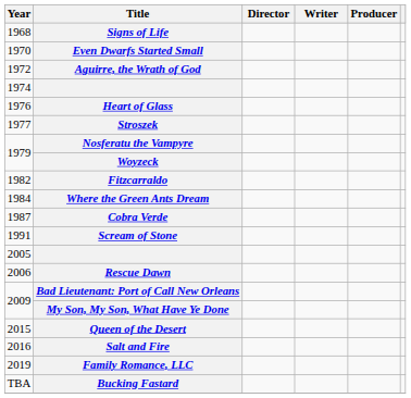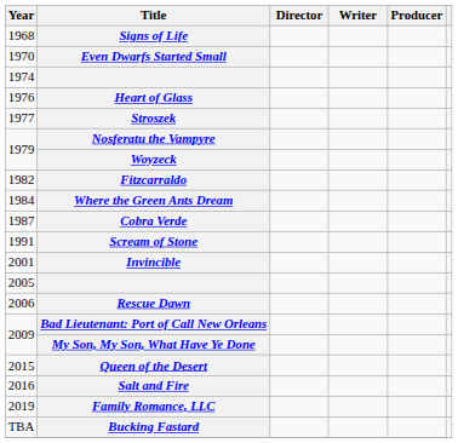 <table class="wikitable plainrowheaders">
 <tr style="background:#ccc; text-align:center;">
 <th scope="col">Year</th>
 <th scope="col">Title</th>
 <th scope="col" width=65>Director</th>
 <th scope="col" width=65>Writer</th>
 <th scope="col" width=65>Producer</th>
 <th scope="col"></th>
 </tr>
 <tr>
 <td>1968</td>
 <th scope=row><em><a href='#'>Signs of Life</a></em></th>
 <td></td>
 <td></td>
 <td></td>
 <td style="text-align:center;"></td>
 </tr>
 <tr>
 <td>1970</td>
 <th scope=row><em><a href='#'>Even Dwarfs Started Small</a></em></th>
-<td></td>
-<td></td>
-<td></td>
-<td style="text-align:center;"></td>
-</tr>
-<tr>
-<td>1972</td>
-<th scope=row><em><a href='#'>Aguirre, the Wrath of God</a></em></th>
 <td></td>
 <td></td>
 <td></td>
 <td style="text-align:center;"></td>
 </tr>
 <tr>
 <td>1974</td>
 <th scope=row></th>
 <td></td>
 <td></td>
 <td></td>
 <td style="text-align:center;"></td>
 </tr>
 <tr>
 <td>1976</td>
 <th scope=row><em><a href='#'>Heart of Glass</a></em></th>
 <td></td>
 <td></td>
 <td></td>
 <td style="text-align:center;"></td>
 </tr>
 <tr>
 <td>1977</td>
 <th scope=row><em><a href='#'>Stroszek</a></em></th>
 <td></td>
 <td></td>
 <td></td>
 <td style="text-align:center;"></td>
 </tr>
 <tr>
 <td rowspan=2>1979</td>
 <th scope=row><em><a href='#'>Nosferatu the Vampyre</a></em></th>
 <td></td>
 <td></td>
 <td></td>
 <td style="text-align:center;"></td>
 </tr>
 <tr>
 <th scope=row><em><a href='#'>Woyzeck</a></em></th>
 <td></td>
 <td></td>
 <td></td>
 <td style="text-align:center;"></td>
 </tr>
 <tr>
 <td>1982</td>
 <th scope=row><em><a href='#'>Fitzcarraldo</a></em></th>
 <td></td>
 <td></td>
 <td></td>
 <td style="text-align:center;"></td>
 </tr>
 <tr>
 <td>1984</td>
 <th scope=row><em><a href='#'>Where the Green Ants Dream</a></em></th>
 <td></td>
 <td></td>
 <td></td>
 <td style="text-align:center;"></td>
 </tr>
 <tr>
 <td>1987</td>
 <th scope=row><em><a href='#'>Cobra Verde</a></em></th>
 <td></td>
 <td></td>
 <td></td>
 <td style="text-align:center;"></td>
 </tr>
 <tr>
 <td>1991</td>
 <th scope=row><em><a href='#'>Scream of Stone</a></em></th>
 <td></td>
 <td></td>
 <td></td>
 <td style="text-align:center;"></td>
 </tr>
 <tr>
+<td>2001</td>
+<th scope=row><em><a href='#'>Invincible</a></em></th>
+<td></td>
+<td></td>
+<td></td>
+<td style="text-align:center;"></td>
+</tr>
+<tr>
 <td>2005</td>
 <th scope=row></th>
 <td></td>
 <td></td>
 <td></td>
 <td style="text-align:center;"></td>
 </tr>
 <tr>
 <td>2006</td>
 <th scope=row><em><a href='#'>Rescue Dawn</a></em></th>
 <td></td>
 <td></td>
 <td></td>
 <td style="text-align:center;"></td>
 </tr>
 <tr>
 <td rowspan=2>2009</td>
 <th scope=row><em><a href='#'>Bad Lieutenant: Port of Call New Orleans</a></em></th>
 <td></td>
 <td></td>
 <td></td>
 <td style="text-align:center;"></td>
 </tr>
 <tr>
 <th scope=row><em><a href='#'>My Son, My Son, What Have Ye Done</a></em></th>
 <td></td>
 <td></td>
 <td></td>
 <td style="text-align:center;"></td>
 </tr>
 <tr>
 <td>2015</td>
 <th scope=row><em><a href='#'>Queen of the Desert</a></em></th>
 <td></td>
 <td></td>
 <td></td>
 <td style="text-align:center;"></td>
 </tr>
 <tr>
 <td>2016</td>
 <th scope=row><em><a href='#'>Salt and Fire</a></em></th>
 <td></td>
 <td></td>
 <td></td>
 <td style="text-align:center;"></td>
 </tr>
 <tr>
 <td>2019</td>
 <th scope=row><em><a href='#'>Family Romance, LLC</a></em></th>
 <td></td>
 <td></td>
 <td></td>
 <td style="text-align:center;"></td>
 </tr>
 <tr>
 <td>TBA</td>
 <th scope="row"><em><a href='#'>Bucking Fastard</a></em></th>
 <td></td>
 <td></td>
 <td></td>
 <td style="text-align:center;"></td>
 </tr>
 <tr>
 </tr>
 </table>
